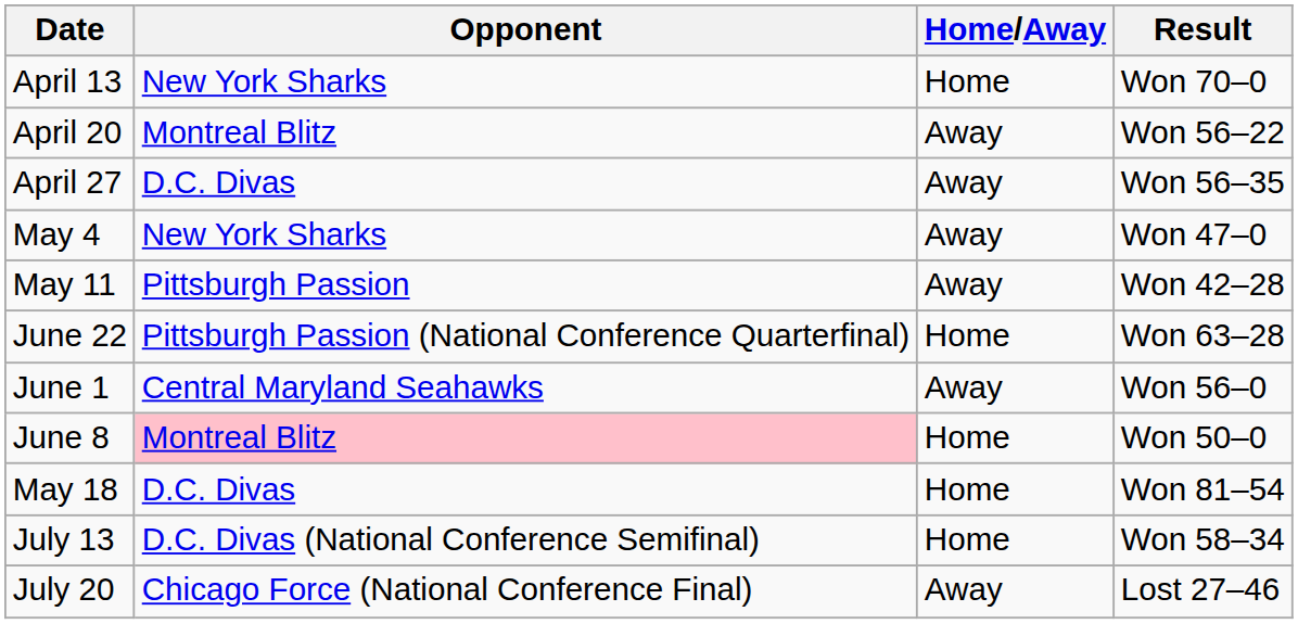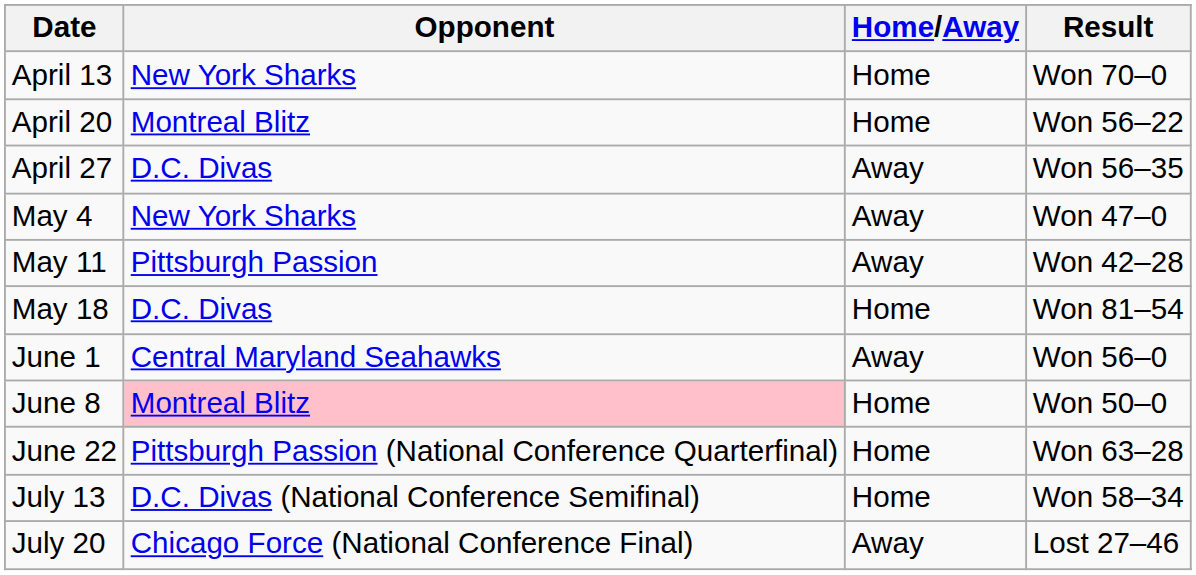 <table class="wikitable">
 <tr>
 <th>Date</th>
 <th>Opponent</th>
 <th><a href='#'>Home</a>/<a href='#'>Away</a></th>
 <th>Result</th>
 </tr>
 <tr>
 <td>April 13</td>
 <td><a href='#'>New York Sharks</a></td>
 <td>Home</td>
 <td>Won 70–0</td>
 </tr>
 <tr>
 <td>April 20</td>
 <td><a href='#'>Montreal Blitz</a></td>
-<td>Away</td>
+<td>Home</td>
 <td>Won 56–22</td>
 </tr>
 <tr>
 <td>April 27</td>
 <td><a href='#'>D.C. Divas</a></td>
 <td>Away</td>
 <td>Won 56–35</td>
 </tr>
 <tr>
 <td>May 4</td>
 <td><a href='#'>New York Sharks</a></td>
 <td>Away</td>
 <td>Won 47–0</td>
 </tr>
 <tr>
 <td>May 11</td>
 <td><a href='#'>Pittsburgh Passion</a></td>
 <td>Away</td>
 <td>Won 42–28</td>
 </tr>
 <tr>
-<td>June 22</td>
-<td><a href='#'>Pittsburgh Passion</a> (National Conference Quarterfinal)</td>
+<td>May 18</td>
+<td><a href='#'>D.C. Divas</a></td>
 <td>Home</td>
-<td>Won 63–28</td>
+<td>Won 81–54</td>
 </tr>
 <tr>
 <td>June 1</td>
 <td><a href='#'>Central Maryland Seahawks</a></td>
 <td>Away</td>
 <td>Won 56–0</td>
 </tr>
 <tr>
 <td>June 8</td>
 <td style="background: pink;"><a href='#'>Montreal Blitz</a></td>
 <td>Home</td>
 <td>Won 50–0</td>
 </tr>
 <tr>
-<td>May 18</td>
-<td><a href='#'>D.C. Divas</a></td>
+<td>June 22</td>
+<td><a href='#'>Pittsburgh Passion</a> (National Conference Quarterfinal)</td>
 <td>Home</td>
-<td>Won 81–54</td>
+<td>Won 63–28</td>
 </tr>
 <tr>
 <td>July 13</td>
 <td><a href='#'>D.C. Divas</a> (National Conference Semifinal)</td>
 <td>Home</td>
 <td>Won 58–34</td>
 </tr>
 <tr>
 <td>July 20</td>
 <td><a href='#'>Chicago Force</a> (National Conference Final)</td>
 <td>Away</td>
 <td>Lost 27–46</td>
 </tr>
 </table>
